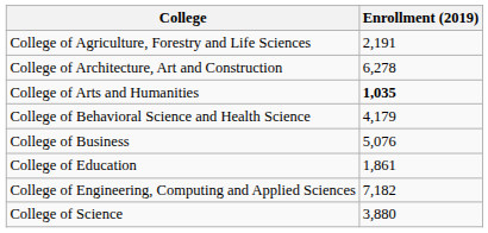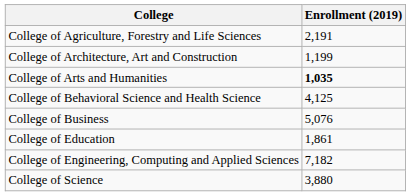 <table class="wikitable sortable" style="float:right; font-size:90%">
 <tr>
 <th>College</th>
 <th>Enrollment (2019)</th>
 </tr>
 <tr>
 <td>College of Agriculture, Forestry and Life Sciences</td>
 <td>2,191</td>
 </tr>
 <tr>
 <td>College of Architecture, Art and Construction</td>
-<td>6,278</td>
+<td>1,199</td>
 </tr>
 <tr>
 <td>College of Arts and Humanities</td>
 <td><strong>1,035</strong></td>
 </tr>
 <tr>
 <td>College of Behavioral Science and Health Science</td>
-<td>4,179</td>
+<td>4,125</td>
 </tr>
 <tr>
 <td>College of Business</td>
 <td>5,076</td>
 </tr>
 <tr>
 <td>College of Education</td>
 <td>1,861</td>
 </tr>
 <tr>
 <td>College of Engineering, Computing and Applied Sciences</td>
 <td>7,182</td>
 </tr>
 <tr>
 <td>College of Science</td>
 <td>3,880</td>
 </tr>
 </table>
